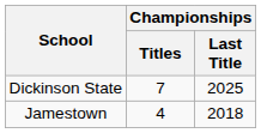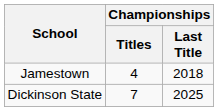 <table class="wikitable sortable" style="text-align:center">
 <tr>
 <th rowspan=2>School</th>
 <th colspan=2>Championships</th>
 </tr>
 <tr>
 <th>Titles</th>
 <th>Last<br>Title</th>
 </tr>
 <tr>
+<td>Jamestown</td>
+<td>4</td>
+<td>2018</td>
+</tr>
+<tr>
 <td>Dickinson State</td>
 <td>7</td>
 <td>2025</td>
 </tr>
-<tr>
-<td>Jamestown</td>
-<td>4</td>
-<td>2018</td>
-</tr>
 </table>
